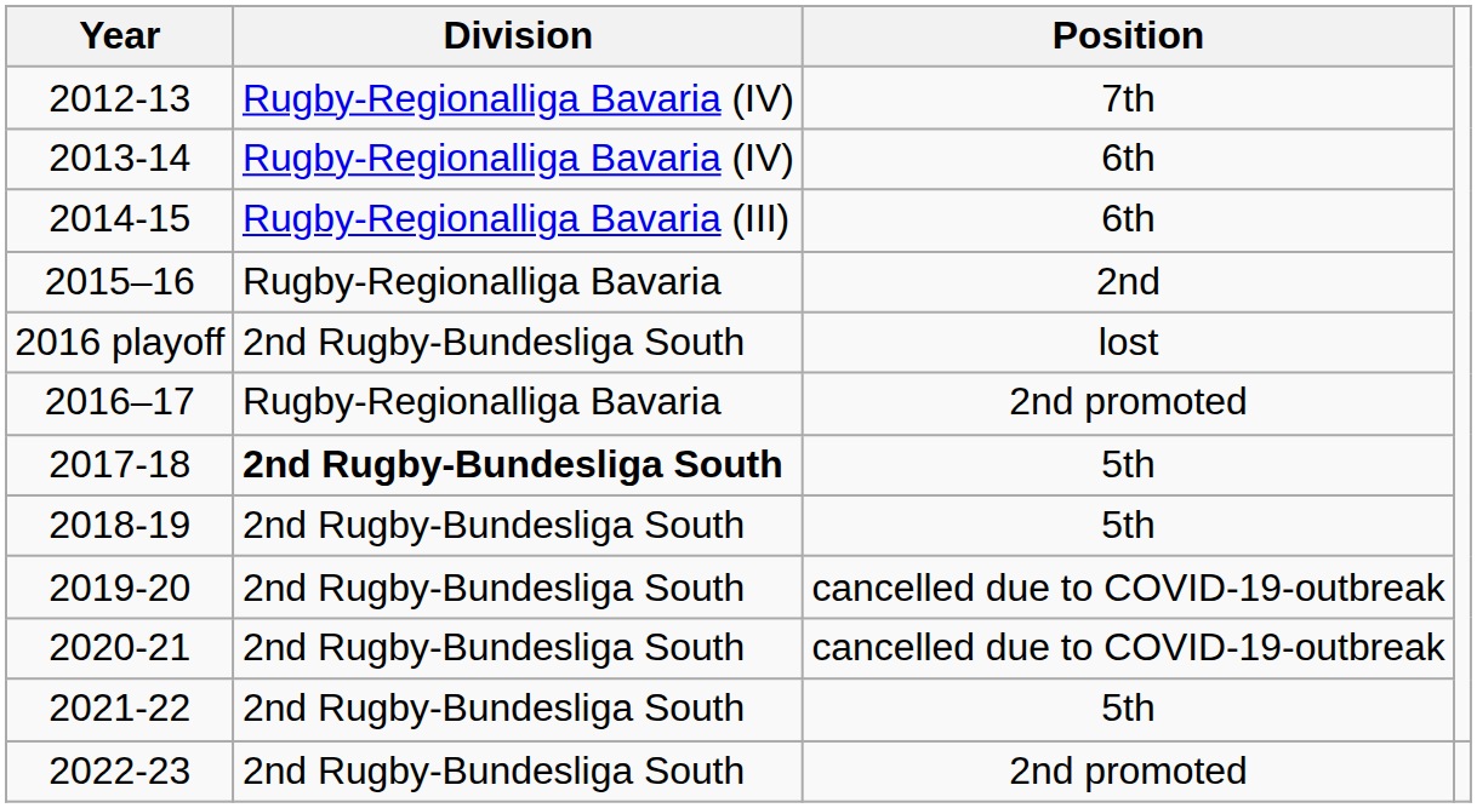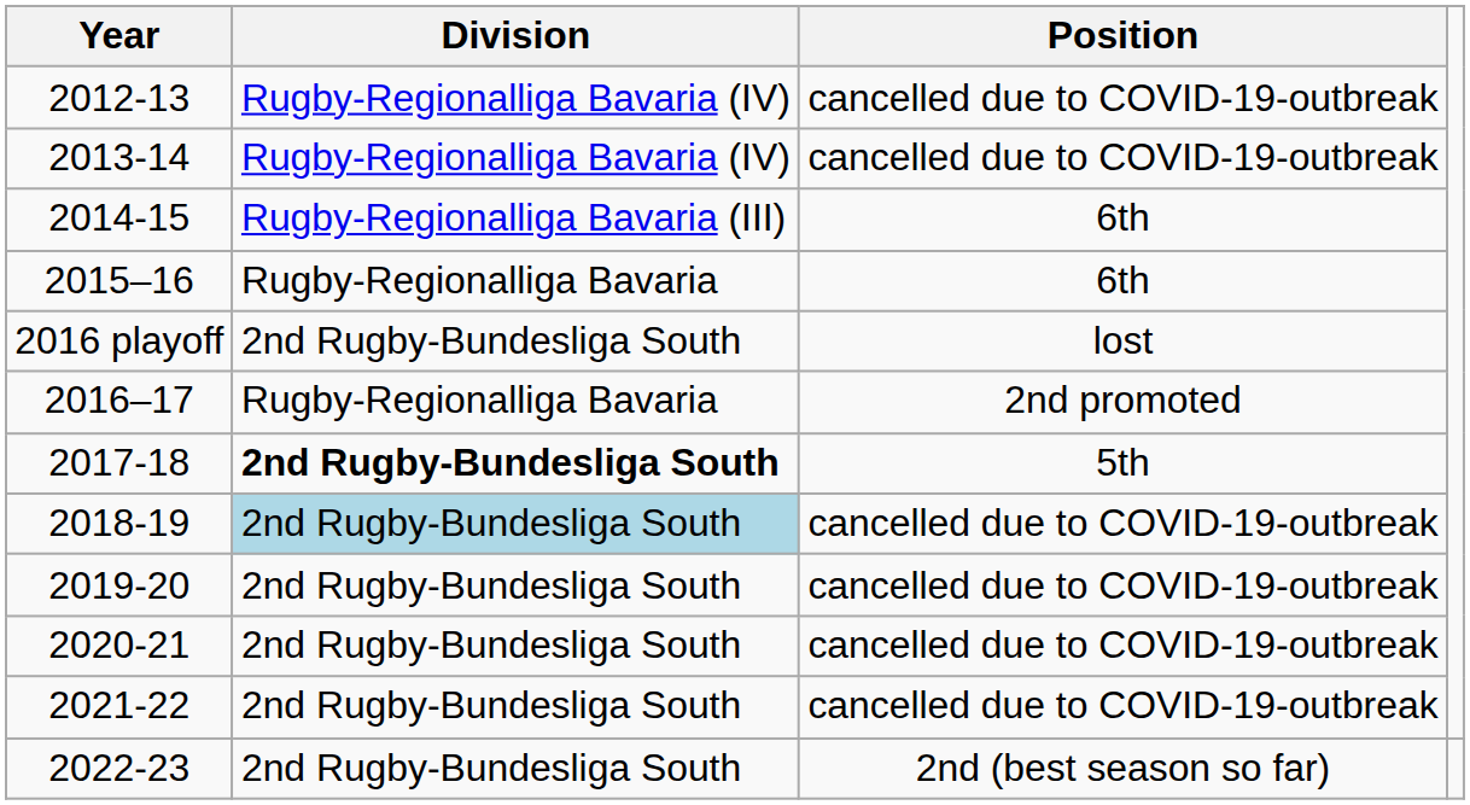 <table class="wikitable">
 <tr>
 <th>Year</th>
 <th>Division</th>
 <th>Position</th>
 </tr>
 <tr align="center">
 <td>2012-13</td>
 <td align="left"><a href='#'>Rugby-Regionalliga Bavaria</a> (IV)</td>
-<td>7th</td>
+<td>cancelled due to COVID-19-outbreak</td>
 </tr>
 <tr align="center">
 <td>2013-14</td>
 <td align="left"><a href='#'>Rugby-Regionalliga Bavaria</a> (IV)</td>
-<td>6th</td>
+<td>cancelled due to COVID-19-outbreak</td>
 </tr>
 <tr align="center">
 <td>2014-15</td>
 <td align="left"><a href='#'>Rugby-Regionalliga Bavaria</a> (III)</td>
 <td>6th</td>
 </tr>
 <tr align="center">
 <td>2015–16</td>
 <td align="left">Rugby-Regionalliga Bavaria</td>
-<td>2nd</td>
+<td>6th</td>
 </tr>
 <tr align="center">
 <td>2016 playoff</td>
 <td align="left">2nd Rugby-Bundesliga South</td>
 <td>lost</td>
 </tr>
 <tr align="center">
 <td>2016–17</td>
 <td align="left">Rugby-Regionalliga Bavaria</td>
 <td>2nd promoted</td>
 </tr>
 <tr align="center">
 <td>2017-18</td>
 <td align="left"><strong>2nd Rugby-Bundesliga South</strong></td>
 <td>5th</td>
 </tr>
 <tr align="center">
 <td>2018-19</td>
-<td align="left">2nd Rugby-Bundesliga South</td>
-<td>5th</td>
+<td align="left" style="background: lightblue;">2nd Rugby-Bundesliga South</td>
+<td>cancelled due to COVID-19-outbreak</td>
 </tr>
 <tr align="center">
 <td>2019-20</td>
 <td align="left">2nd Rugby-Bundesliga South</td>
 <td>cancelled due to COVID-19-outbreak</td>
 </tr>
 <tr align="center">
 <td>2020-21</td>
 <td align="left">2nd Rugby-Bundesliga South</td>
 <td>cancelled due to COVID-19-outbreak</td>
 </tr>
 <tr align="center">
 <td>2021-22</td>
 <td align="left">2nd Rugby-Bundesliga South</td>
-<td>5th</td>
+<td>cancelled due to COVID-19-outbreak</td>
 </tr>
 <tr align="center">
 <td>2022-23</td>
 <td align="left">2nd Rugby-Bundesliga South</td>
-<td>2nd promoted</td>
+<td>2nd (best season so far)</td>
 <td></td>
 </tr>
 </table>
